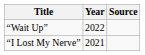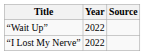 <table class="wikitable">
 <tr>
 <th>Title</th>
 <th>Year</th>
 <th>Source</th>
 </tr>
 <tr>
 <td>“Wait Up”</td>
 <td>2022</td>
 <td></td>
 </tr>
 <tr>
 <td>“I Lost My Nerve”</td>
-<td>2021</td>
+<td>2022</td>
 <td></td>
 </tr>
 </table>
